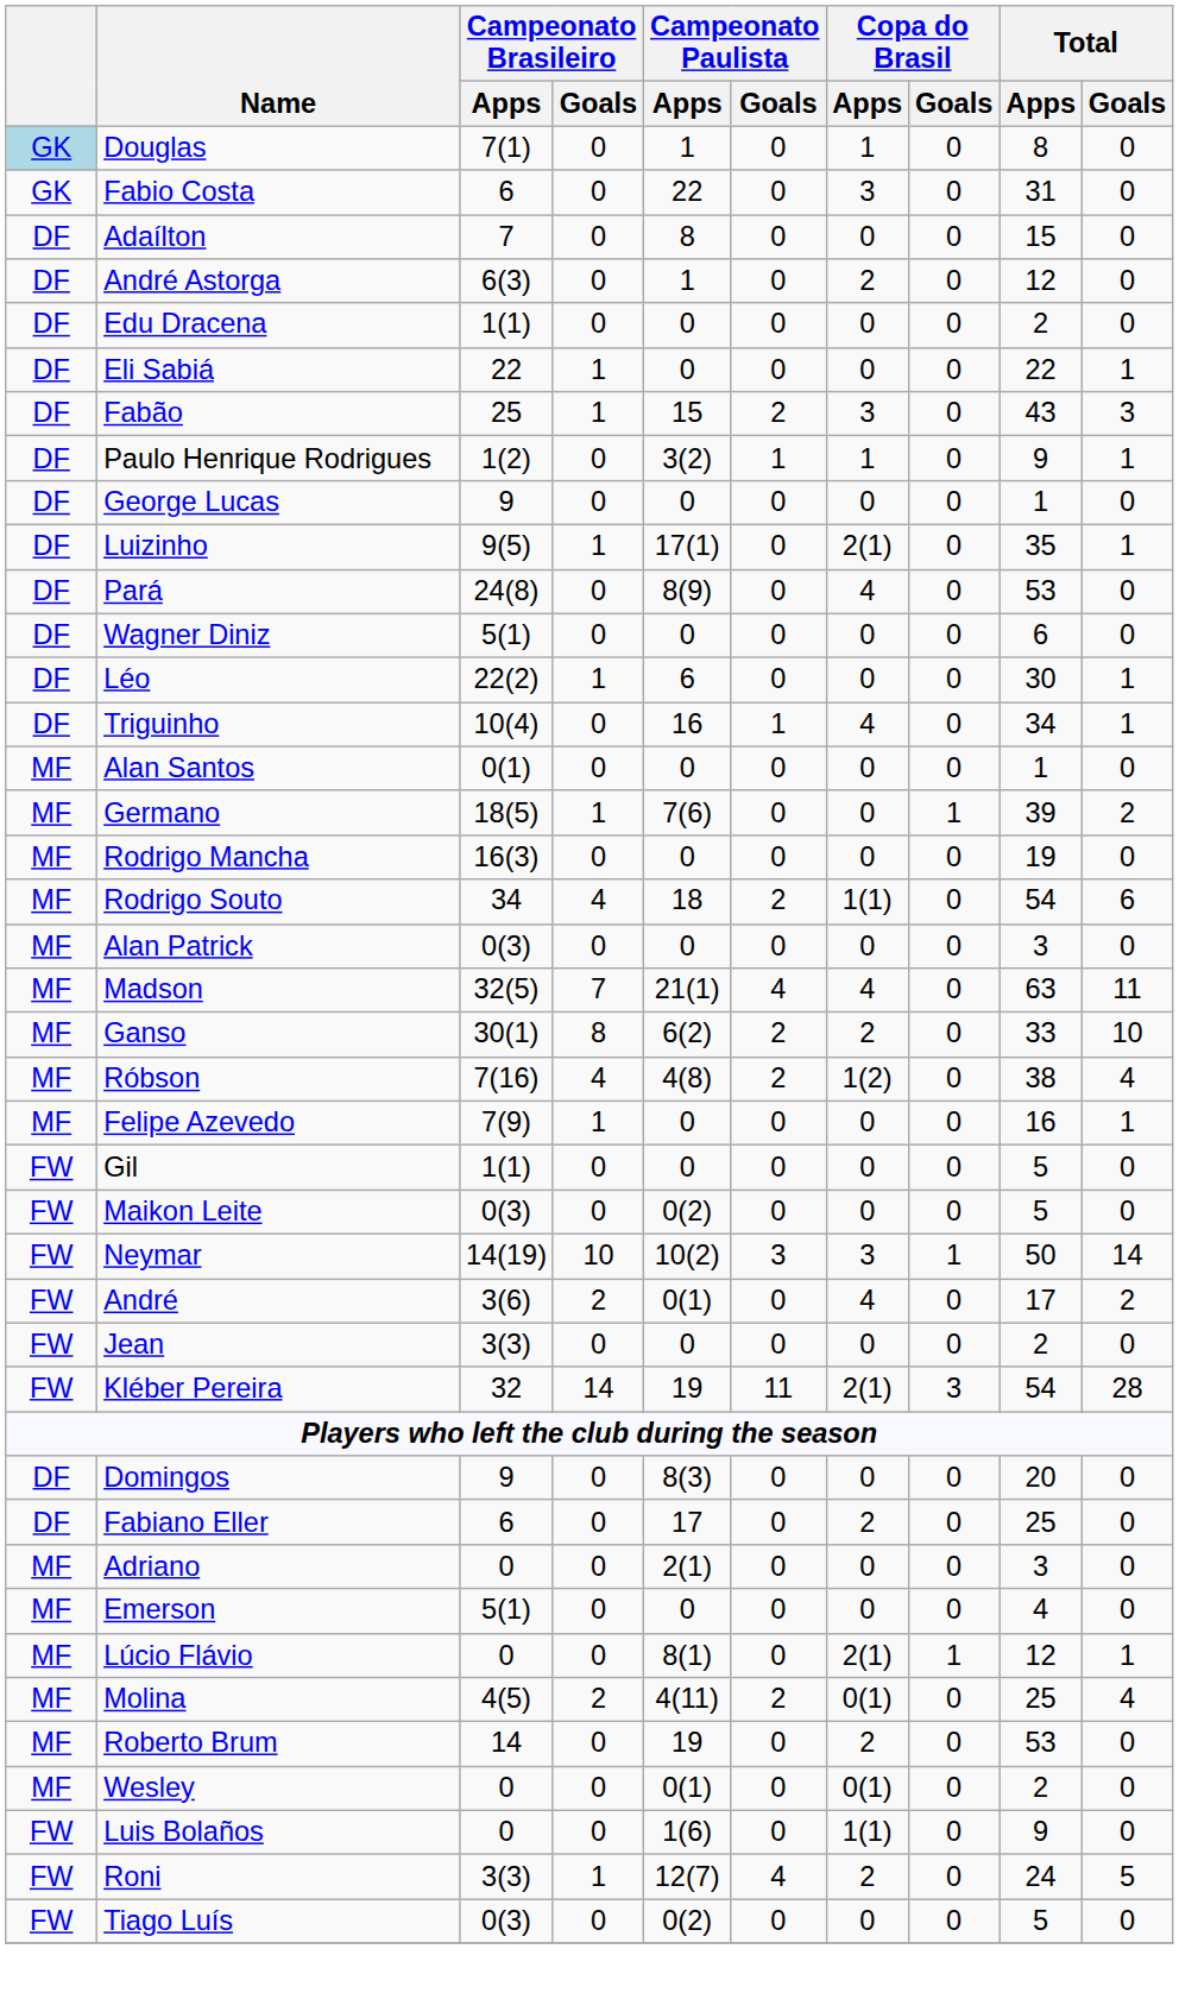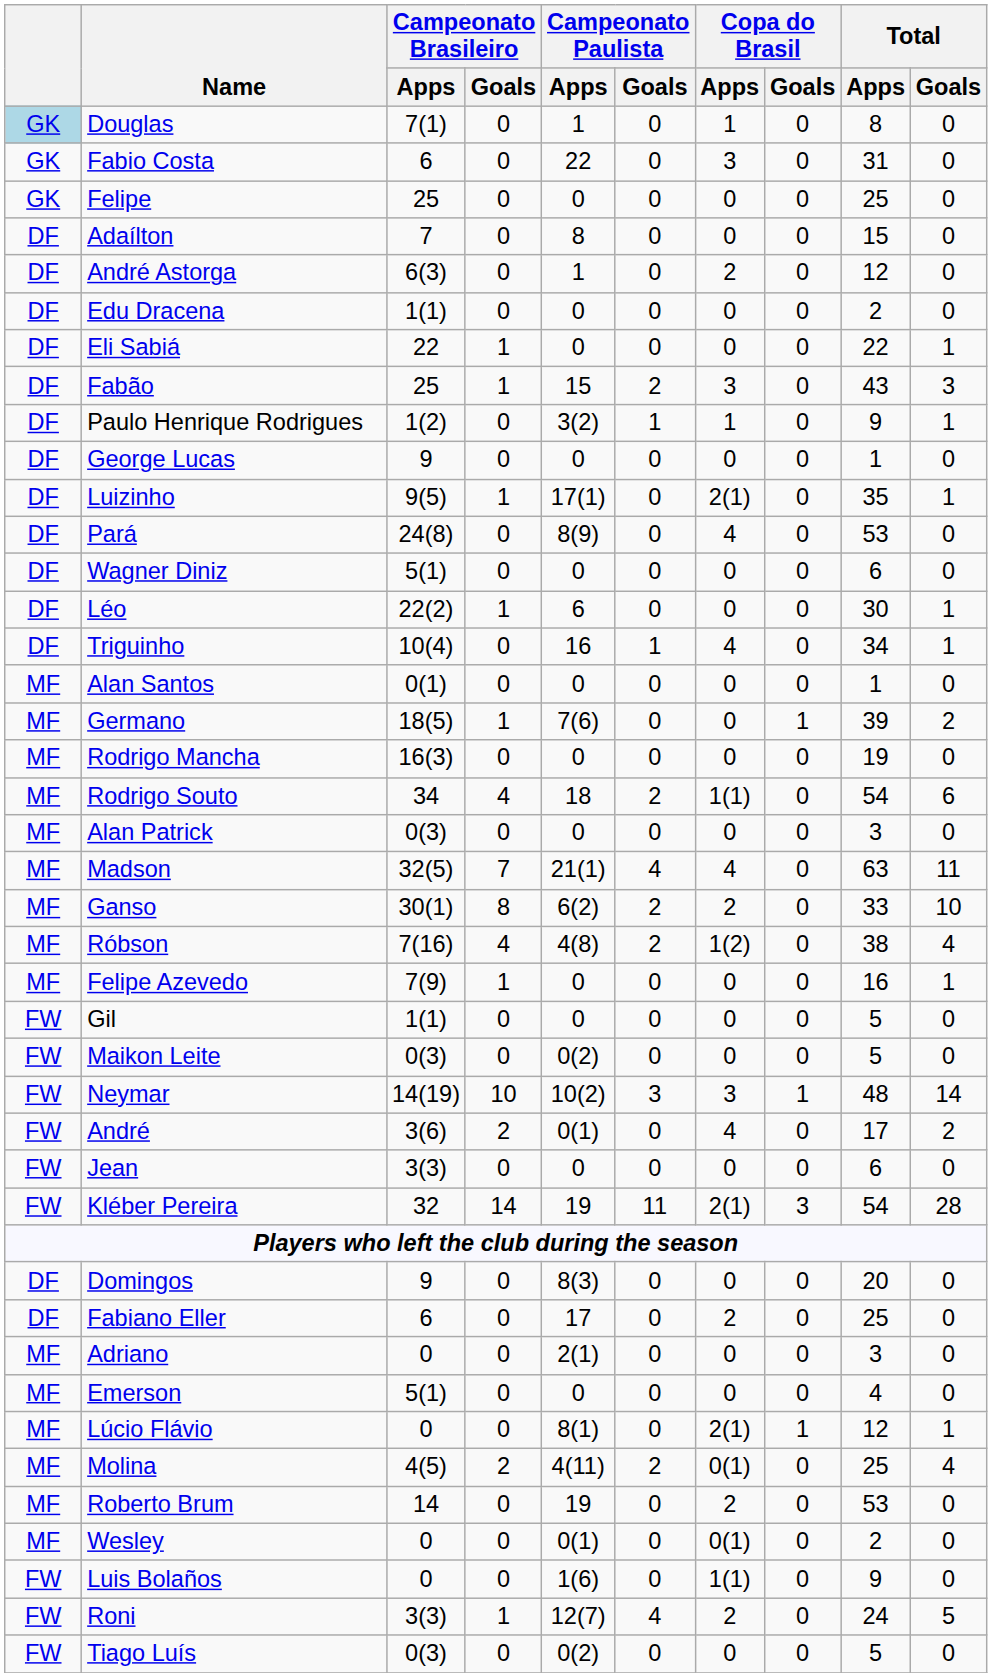 <table class="wikitable sortable" style="text-align:center;">
 <tr>
 <th rowspan="2" width="45" valign="bottom"></th>
 <th rowspan="2" width="200" valign="bottom">Name</th>
 <th colspan="2" width="85"><a href='#'>Campeonato Brasileiro</a></th>
 <th colspan="2" width="85"><a href='#'>Campeonato Paulista</a></th>
 <th colspan="2" width="85"><a href='#'>Copa do Brasil</a></th>
 <th colspan="2" width="85">Total</th>
 </tr>
 <tr>
 <th>Apps</th>
 <th>Goals</th>
 <th>Apps</th>
 <th>Goals</th>
 <th>Apps</th>
 <th>Goals</th>
 <th>Apps</th>
 <th>Goals</th>
 </tr>
 <tr>
 <td style="background: lightblue;"><a href='#'>GK</a></td>
 <td align=left> <a href='#'>Douglas</a></td>
 <td>7(1)</td>
 <td>0</td>
 <td>1</td>
 <td>0</td>
 <td>1</td>
 <td>0</td>
 <td>8</td>
 <td>0</td>
 </tr>
 <tr>
 <td><a href='#'>GK</a></td>
 <td align=left> <a href='#'>Fabio Costa</a></td>
 <td>6</td>
 <td>0</td>
 <td>22</td>
 <td>0</td>
 <td>3</td>
 <td>0</td>
 <td>31</td>
+<td>0</td>
+</tr>
+<tr>
+<td><a href='#'>GK</a></td>
+<td align=left> <a href='#'>Felipe</a></td>
+<td>25</td>
+<td>0</td>
+<td>0</td>
+<td>0</td>
+<td>0</td>
+<td>0</td>
+<td>25</td>
 <td>0</td>
 </tr>
 <tr>
 <td><a href='#'>DF</a></td>
 <td align=left> <a href='#'>Adaílton</a></td>
 <td>7</td>
 <td>0</td>
 <td>8</td>
 <td>0</td>
 <td>0</td>
 <td>0</td>
 <td>15</td>
 <td>0</td>
 </tr>
 <tr>
 <td><a href='#'>DF</a></td>
 <td align=left> <a href='#'>André Astorga</a></td>
 <td>6(3)</td>
 <td>0</td>
 <td>1</td>
 <td>0</td>
 <td>2</td>
 <td>0</td>
 <td>12</td>
 <td>0</td>
 </tr>
 <tr>
 <td><a href='#'>DF</a></td>
 <td align=left> <a href='#'>Edu Dracena</a></td>
 <td>1(1)</td>
 <td>0</td>
 <td>0</td>
 <td>0</td>
 <td>0</td>
 <td>0</td>
 <td>2</td>
 <td>0</td>
 </tr>
 <tr>
 <td><a href='#'>DF</a></td>
 <td align=left> <a href='#'>Eli Sabiá</a></td>
 <td>22</td>
 <td>1</td>
 <td>0</td>
 <td>0</td>
 <td>0</td>
 <td>0</td>
 <td>22</td>
 <td>1</td>
 </tr>
 <tr>
 <td><a href='#'>DF</a></td>
 <td align=left> <a href='#'>Fabão</a></td>
 <td>25</td>
 <td>1</td>
 <td>15</td>
 <td>2</td>
 <td>3</td>
 <td>0</td>
 <td>43</td>
 <td>3</td>
 </tr>
 <tr>
 <td><a href='#'>DF</a></td>
 <td align=left> Paulo Henrique Rodrigues</td>
 <td>1(2)</td>
 <td>0</td>
 <td>3(2)</td>
 <td>1</td>
 <td>1</td>
 <td>0</td>
 <td>9</td>
 <td>1</td>
 </tr>
 <tr>
 <td><a href='#'>DF</a></td>
 <td align=left> <a href='#'>George Lucas</a></td>
 <td>9</td>
 <td>0</td>
 <td>0</td>
 <td>0</td>
 <td>0</td>
 <td>0</td>
 <td>1</td>
 <td>0</td>
 </tr>
 <tr>
 <td><a href='#'>DF</a></td>
 <td align=left> <a href='#'>Luizinho</a></td>
 <td>9(5)</td>
 <td>1</td>
 <td>17(1)</td>
 <td>0</td>
 <td>2(1)</td>
 <td>0</td>
 <td>35</td>
 <td>1</td>
 </tr>
 <tr>
 <td><a href='#'>DF</a></td>
 <td align=left> <a href='#'>Pará</a></td>
 <td>24(8)</td>
 <td>0</td>
 <td>8(9)</td>
 <td>0</td>
 <td>4</td>
 <td>0</td>
 <td>53</td>
 <td>0</td>
 </tr>
 <tr>
 <td><a href='#'>DF</a></td>
 <td align=left> <a href='#'>Wagner Diniz</a></td>
 <td>5(1)</td>
 <td>0</td>
 <td>0</td>
 <td>0</td>
 <td>0</td>
 <td>0</td>
 <td>6</td>
 <td>0</td>
 </tr>
 <tr>
 <td><a href='#'>DF</a></td>
 <td align=left> <a href='#'>Léo</a></td>
 <td>22(2)</td>
 <td>1</td>
 <td>6</td>
 <td>0</td>
 <td>0</td>
 <td>0</td>
 <td>30</td>
 <td>1</td>
 </tr>
 <tr>
 <td><a href='#'>DF</a></td>
 <td align=left> <a href='#'>Triguinho</a></td>
 <td>10(4)</td>
 <td>0</td>
 <td>16</td>
 <td>1</td>
 <td>4</td>
 <td>0</td>
 <td>34</td>
 <td>1</td>
 </tr>
 <tr>
 <td><a href='#'>MF</a></td>
 <td align=left> <a href='#'>Alan Santos</a></td>
 <td>0(1)</td>
 <td>0</td>
 <td>0</td>
 <td>0</td>
 <td>0</td>
 <td>0</td>
 <td>1</td>
 <td>0</td>
 </tr>
 <tr>
 <td><a href='#'>MF</a></td>
 <td align=left> <a href='#'>Germano</a></td>
 <td>18(5)</td>
 <td>1</td>
 <td>7(6)</td>
 <td>0</td>
 <td>0</td>
 <td>1</td>
 <td>39</td>
 <td>2</td>
 </tr>
 <tr>
 <td><a href='#'>MF</a></td>
 <td align=left> <a href='#'>Rodrigo Mancha</a></td>
 <td>16(3)</td>
 <td>0</td>
 <td>0</td>
 <td>0</td>
 <td>0</td>
 <td>0</td>
 <td>19</td>
 <td>0</td>
 </tr>
 <tr>
 <td><a href='#'>MF</a></td>
 <td align=left> <a href='#'>Rodrigo Souto</a></td>
 <td>34</td>
 <td>4</td>
 <td>18</td>
 <td>2</td>
 <td>1(1)</td>
 <td>0</td>
 <td>54</td>
 <td>6</td>
 </tr>
 <tr>
 <td><a href='#'>MF</a></td>
 <td align=left> <a href='#'>Alan Patrick</a></td>
 <td>0(3)</td>
 <td>0</td>
 <td>0</td>
 <td>0</td>
 <td>0</td>
 <td>0</td>
 <td>3</td>
 <td>0</td>
 </tr>
 <tr>
 <td><a href='#'>MF</a></td>
 <td align=left> <a href='#'>Madson</a></td>
 <td>32(5)</td>
 <td>7</td>
 <td>21(1)</td>
 <td>4</td>
 <td>4</td>
 <td>0</td>
 <td>63</td>
 <td>11</td>
 </tr>
 <tr>
 <td><a href='#'>MF</a></td>
 <td align=left> <a href='#'>Ganso</a></td>
 <td>30(1)</td>
 <td>8</td>
 <td>6(2)</td>
 <td>2</td>
 <td>2</td>
 <td>0</td>
 <td>33</td>
 <td>10</td>
 </tr>
 <tr>
 <td><a href='#'>MF</a></td>
 <td align=left> <a href='#'>Róbson</a></td>
 <td>7(16)</td>
 <td>4</td>
 <td>4(8)</td>
 <td>2</td>
 <td>1(2)</td>
 <td>0</td>
 <td>38</td>
 <td>4</td>
 </tr>
 <tr>
 <td><a href='#'>MF</a></td>
 <td align=left> <a href='#'>Felipe Azevedo</a></td>
 <td>7(9)</td>
 <td>1</td>
 <td>0</td>
 <td>0</td>
 <td>0</td>
 <td>0</td>
 <td>16</td>
 <td>1</td>
 </tr>
 <tr>
 <td><a href='#'>FW</a></td>
 <td align=left> Gil</td>
 <td>1(1)</td>
 <td>0</td>
 <td>0</td>
 <td>0</td>
 <td>0</td>
 <td>0</td>
 <td>5</td>
 <td>0</td>
 </tr>
 <tr>
 <td><a href='#'>FW</a></td>
 <td align=left> <a href='#'>Maikon Leite</a></td>
 <td>0(3)</td>
 <td>0</td>
 <td>0(2)</td>
 <td>0</td>
 <td>0</td>
 <td>0</td>
 <td>5</td>
 <td>0</td>
 </tr>
 <tr>
 <td><a href='#'>FW</a></td>
 <td align=left> <a href='#'>Neymar</a></td>
 <td>14(19)</td>
 <td>10</td>
 <td>10(2)</td>
 <td>3</td>
 <td>3</td>
 <td>1</td>
-<td>50</td>
+<td>48</td>
 <td>14</td>
 </tr>
 <tr>
 <td><a href='#'>FW</a></td>
 <td align=left> <a href='#'>André</a></td>
 <td>3(6)</td>
 <td>2</td>
 <td>0(1)</td>
 <td>0</td>
 <td>4</td>
 <td>0</td>
 <td>17</td>
 <td>2</td>
 </tr>
 <tr>
 <td><a href='#'>FW</a></td>
 <td align=left> <a href='#'>Jean</a></td>
 <td>3(3)</td>
 <td>0</td>
 <td>0</td>
 <td>0</td>
 <td>0</td>
 <td>0</td>
-<td>2</td>
+<td>6</td>
 <td>0</td>
 </tr>
 <tr>
 <td><a href='#'>FW</a></td>
 <td align=left> <a href='#'>Kléber Pereira</a></td>
 <td>32</td>
 <td>14</td>
 <td>19</td>
 <td>11</td>
 <td>2(1)</td>
 <td>3</td>
 <td>54</td>
 <td>28</td>
 </tr>
 <tr>
 <th colspan=10 style="background: #F8F8FF" align=center><em>Players who left the club during the season</em></th>
 </tr>
 <tr>
 <td><a href='#'>DF</a></td>
 <td align=left> <a href='#'>Domingos</a></td>
 <td>9</td>
 <td>0</td>
 <td>8(3)</td>
 <td>0</td>
 <td>0</td>
 <td>0</td>
 <td>20</td>
 <td>0</td>
 </tr>
 <tr>
 <td><a href='#'>DF</a></td>
 <td align=left> <a href='#'>Fabiano Eller</a></td>
 <td>6</td>
 <td>0</td>
 <td>17</td>
 <td>0</td>
 <td>2</td>
 <td>0</td>
 <td>25</td>
 <td>0</td>
 </tr>
 <tr>
 <td><a href='#'>MF</a></td>
 <td align=left> <a href='#'>Adriano</a></td>
 <td>0</td>
 <td>0</td>
 <td>2(1)</td>
 <td>0</td>
 <td>0</td>
 <td>0</td>
 <td>3</td>
 <td>0</td>
 </tr>
 <tr>
 <td><a href='#'>MF</a></td>
 <td align=left> <a href='#'>Emerson</a></td>
 <td>5(1)</td>
 <td>0</td>
 <td>0</td>
 <td>0</td>
 <td>0</td>
 <td>0</td>
 <td>4</td>
 <td>0</td>
 </tr>
 <tr>
 <td><a href='#'>MF</a></td>
 <td align=left> <a href='#'>Lúcio Flávio</a></td>
 <td>0</td>
 <td>0</td>
 <td>8(1)</td>
 <td>0</td>
 <td>2(1)</td>
 <td>1</td>
 <td>12</td>
 <td>1</td>
 </tr>
 <tr>
 <td><a href='#'>MF</a></td>
 <td align=left> <a href='#'>Molina</a></td>
 <td>4(5)</td>
 <td>2</td>
 <td>4(11)</td>
 <td>2</td>
 <td>0(1)</td>
 <td>0</td>
 <td>25</td>
 <td>4</td>
 </tr>
 <tr>
 <td><a href='#'>MF</a></td>
 <td align=left> <a href='#'>Roberto Brum</a></td>
 <td>14</td>
 <td>0</td>
 <td>19</td>
 <td>0</td>
 <td>2</td>
 <td>0</td>
 <td>53</td>
 <td>0</td>
 </tr>
 <tr>
 <td><a href='#'>MF</a></td>
 <td align=left> <a href='#'>Wesley</a></td>
 <td>0</td>
 <td>0</td>
 <td>0(1)</td>
 <td>0</td>
 <td>0(1)</td>
 <td>0</td>
 <td>2</td>
 <td>0</td>
 </tr>
 <tr>
 <td><a href='#'>FW</a></td>
 <td align=left> <a href='#'>Luis Bolaños</a></td>
 <td>0</td>
 <td>0</td>
 <td>1(6)</td>
 <td>0</td>
 <td>1(1)</td>
 <td>0</td>
 <td>9</td>
 <td>0</td>
 </tr>
 <tr>
 <td><a href='#'>FW</a></td>
 <td align=left> <a href='#'>Roni</a></td>
 <td>3(3)</td>
 <td>1</td>
 <td>12(7)</td>
 <td>4</td>
 <td>2</td>
 <td>0</td>
 <td>24</td>
 <td>5</td>
 </tr>
 <tr>
 <td><a href='#'>FW</a></td>
 <td align=left> <a href='#'>Tiago Luís</a></td>
 <td>0(3)</td>
 <td>0</td>
 <td>0(2)</td>
 <td>0</td>
 <td>0</td>
 <td>0</td>
 <td>5</td>
 <td>0</td>
 </tr>
 <tr>
 </tr>
 </table>
